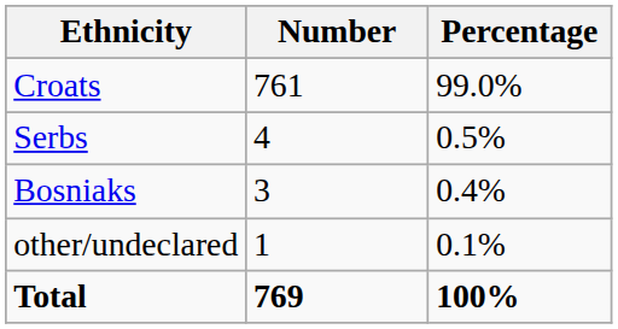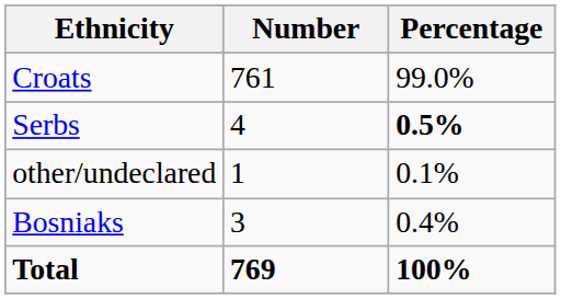 <table class="wikitable">
 <tr>
 <th width="100px">Ethnicity</th>
 <th width="80px">Number</th>
 <th width="80px">Percentage</th>
 </tr>
 <tr>
 <td><a href='#'>Croats</a></td>
 <td>761</td>
 <td>99.0%</td>
 </tr>
 <tr>
 <td><a href='#'>Serbs</a></td>
 <td>4</td>
-<td>0.5%</td>
+<td><strong>0.5%</strong></td>
+</tr>
+<tr>
+<td>other/undeclared</td>
+<td>1</td>
+<td>0.1%</td>
 </tr>
 <tr>
 <td><a href='#'>Bosniaks</a></td>
 <td>3</td>
 <td>0.4%</td>
 </tr>
 <tr>
-<td>other/undeclared</td>
-<td>1</td>
-<td>0.1%</td>
-</tr>
-<tr>
 <td><strong>Total</strong></td>
 <td><strong>769</strong></td>
 <td><strong>100%</strong></td>
 </tr>
 </table>
